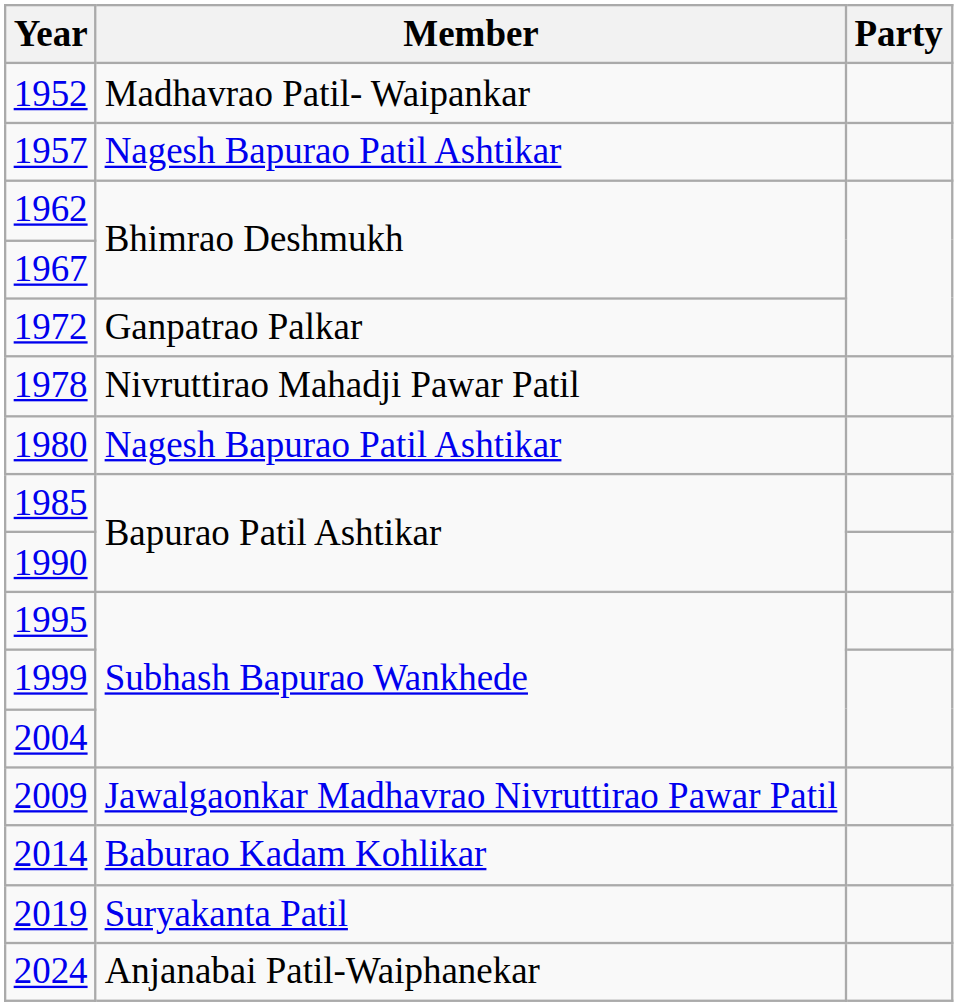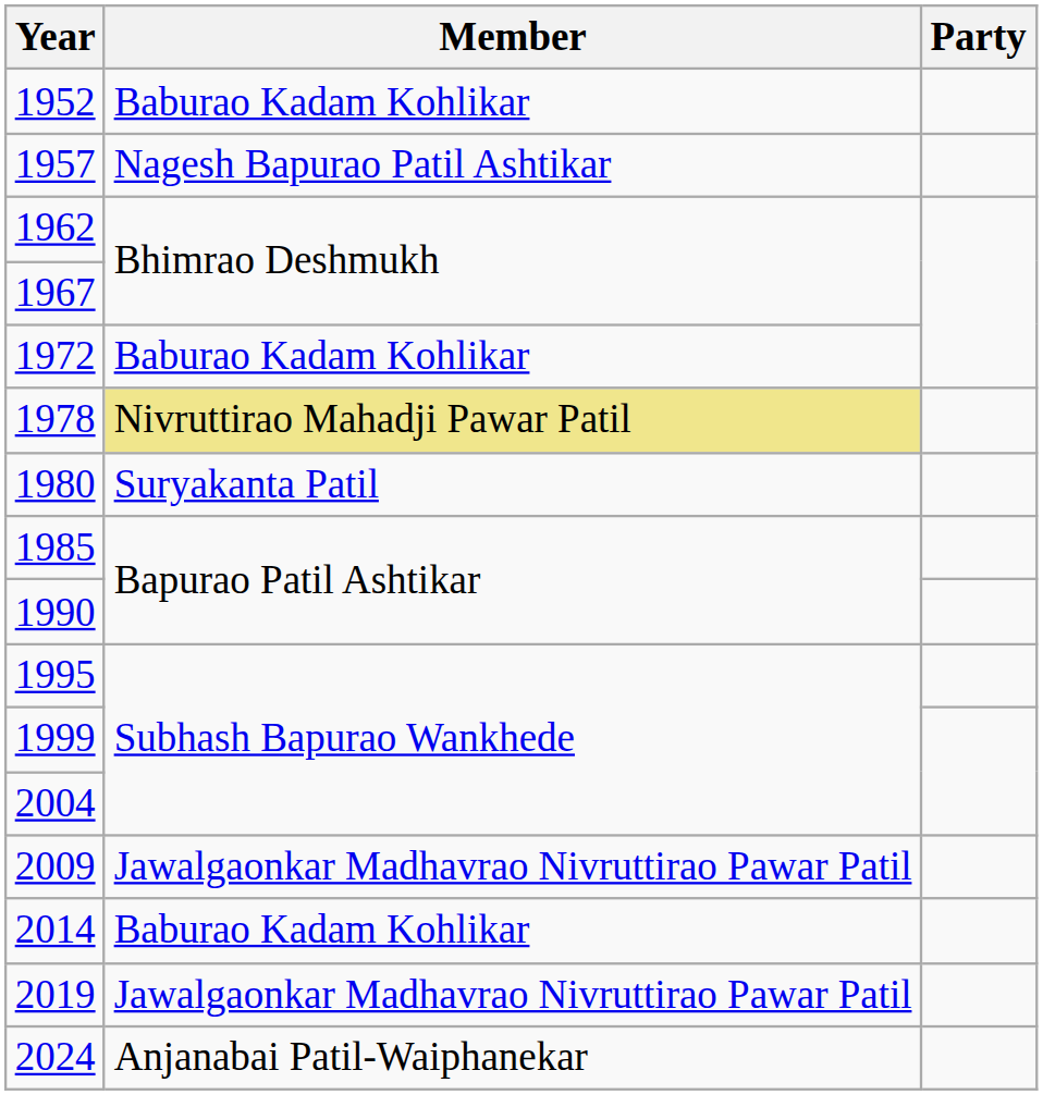 <table class="wikitable">
 <tr>
 <th>Year</th>
 <th>Member</th>
 <th colspan="2">Party</th>
 </tr>
 <tr>
 <td><a href='#'>1952</a></td>
-<td>Madhavrao Patil- Waipankar</td>
+<td><a href='#'>Baburao Kadam Kohlikar</a></td>
 <td></td>
 </tr>
 <tr>
 <td><a href='#'>1957</a></td>
 <td><a href='#'>Nagesh Bapurao Patil Ashtikar</a></td>
 <td></td>
 </tr>
 <tr>
 <td><a href='#'>1962</a></td>
 <td rowspan="2">Bhimrao Deshmukh</td>
 </tr>
 <tr>
 <td><a href='#'>1967</a></td>
 </tr>
 <tr>
 <td><a href='#'>1972</a></td>
-<td>Ganpatrao Palkar</td>
+<td><a href='#'>Baburao Kadam Kohlikar</a></td>
 </tr>
 <tr>
 <td><a href='#'>1978</a></td>
-<td>Nivruttirao Mahadji Pawar Patil</td>
+<td style="background: khaki;">Nivruttirao Mahadji Pawar Patil</td>
 <td></td>
 </tr>
 <tr>
 <td><a href='#'>1980</a></td>
-<td><a href='#'>Nagesh Bapurao Patil Ashtikar</a></td>
+<td><a href='#'>Suryakanta Patil</a></td>
 <td></td>
 </tr>
 <tr>
 <td><a href='#'>1985</a></td>
 <td rowspan="2">Bapurao Patil Ashtikar</td>
 <td></td>
 </tr>
 <tr>
 <td><a href='#'>1990</a></td>
 <td></td>
 </tr>
 <tr>
 <td><a href='#'>1995</a></td>
 <td rowspan="3"><a href='#'>Subhash Bapurao Wankhede</a></td>
 <td></td>
 </tr>
 <tr>
 <td><a href='#'>1999</a></td>
 </tr>
 <tr>
 <td><a href='#'>2004</a></td>
 </tr>
 <tr>
 <td><a href='#'>2009</a></td>
 <td><a href='#'>Jawalgaonkar Madhavrao Nivruttirao Pawar Patil</a></td>
 <td></td>
 </tr>
 <tr>
 <td><a href='#'>2014</a></td>
 <td><a href='#'>Baburao Kadam Kohlikar</a></td>
 <td></td>
 </tr>
 <tr>
 <td><a href='#'>2019</a></td>
-<td><a href='#'>Suryakanta Patil</a></td>
+<td><a href='#'>Jawalgaonkar Madhavrao Nivruttirao Pawar Patil</a></td>
 <td></td>
 </tr>
 <tr>
 <td><a href='#'>2024</a></td>
 <td>Anjanabai Patil-Waiphanekar</td>
 <td></td>
 </tr>
 </table>
